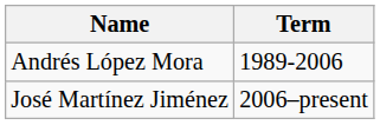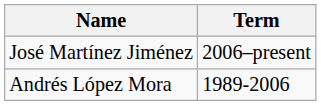 <table class="wikitable">
 <tr>
 <th>Name</th>
 <th>Term</th>
 </tr>
 <tr>
+<td>José Martínez Jiménez</td>
+<td>2006–present</td>
+</tr>
+<tr>
 <td>Andrés López Mora</td>
 <td>1989-2006</td>
 </tr>
-<tr>
-<td>José Martínez Jiménez</td>
-<td>2006–present</td>
-</tr>
 </table>
